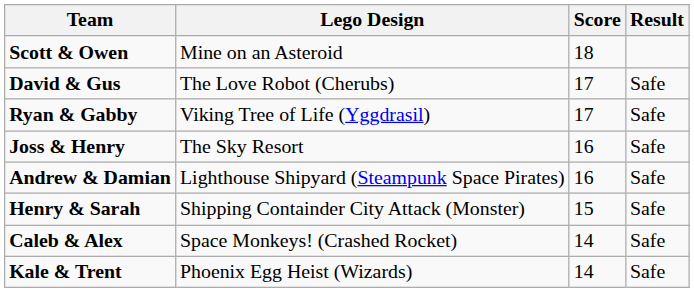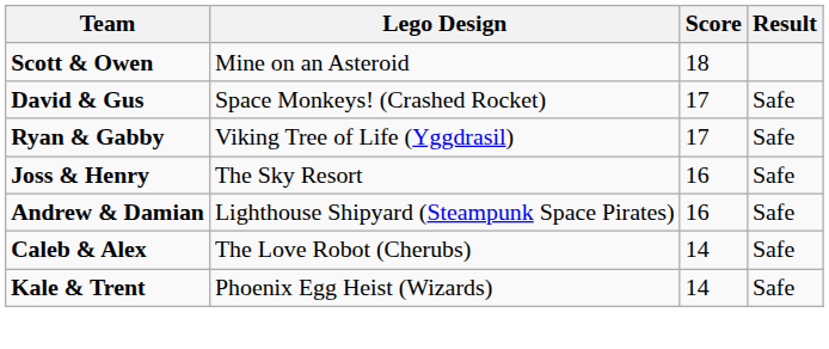 <table class="wikitable plainrowheaders">
 <tr>
 <th scope="col">Team</th>
 <th scope="col">Lego Design</th>
 <th scope="col">Score</th>
 <th>Result</th>
 </tr>
 <tr>
 <td><strong>Scott & Owen</strong></td>
 <td>Mine on an Asteroid</td>
 <td>18</td>
 <td></td>
 </tr>
 <tr>
 <td><strong>David & Gus</strong></td>
-<td>The Love Robot (Cherubs)</td>
+<td>Space Monkeys! (Crashed Rocket)</td>
 <td>17</td>
 <td>Safe</td>
 </tr>
 <tr>
 <td><strong>Ryan & Gabby</strong></td>
 <td>Viking Tree of Life (<a href='#'>Yggdrasil</a>)</td>
 <td>17</td>
 <td>Safe</td>
 </tr>
 <tr>
 <td><strong>Joss & Henry</strong></td>
 <td>The Sky Resort</td>
 <td>16</td>
 <td>Safe</td>
 </tr>
 <tr>
 <td><strong>Andrew & Damian</strong></td>
 <td>Lighthouse Shipyard (<a href='#'>Steampunk</a> Space Pirates)</td>
 <td>16</td>
 <td>Safe</td>
 </tr>
 <tr>
-<td><strong>Henry & Sarah</strong></td>
-<td>Shipping Containder City Attack (Monster)</td>
-<td>15</td>
-<td>Safe</td>
-</tr>
-<tr>
 <td><strong>Caleb & Alex</strong></td>
-<td>Space Monkeys! (Crashed Rocket)</td>
+<td>The Love Robot (Cherubs)</td>
 <td>14</td>
 <td>Safe</td>
 </tr>
 <tr>
 <td><strong>Kale & Trent</strong></td>
 <td>Phoenix Egg Heist (Wizards)</td>
 <td>14</td>
 <td>Safe</td>
 </tr>
 </table>
